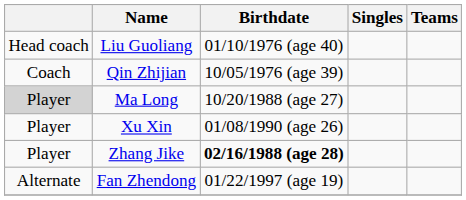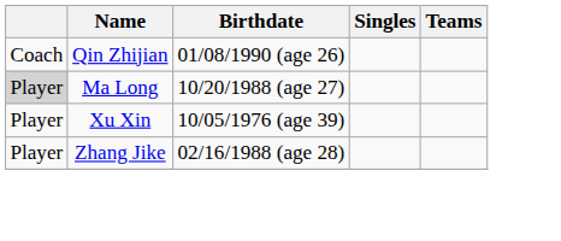 <table class="wikitable" style="text-align: center;">
 <tr>
 <th></th>
 <th>Name</th>
 <th>Birthdate</th>
 <th>Singles</th>
 <th>Teams</th>
 </tr>
 <tr>
-<td>Head coach</td>
-<td><a href='#'>Liu Guoliang</a></td>
-<td>01/10/1976 (age 40)</td>
-<td></td>
-<td></td>
-</tr>
-<tr>
 <td>Coach</td>
 <td><a href='#'>Qin Zhijian</a></td>
-<td>10/05/1976 (age 39)</td>
+<td>01/08/1990 (age 26)</td>
 <td></td>
 <td></td>
 </tr>
 <tr>
 <td style="background: lightgrey;">Player</td>
 <td><a href='#'>Ma Long</a></td>
 <td>10/20/1988 (age 27)</td>
 <td></td>
 <td></td>
 </tr>
 <tr>
 <td>Player</td>
 <td><a href='#'>Xu Xin</a></td>
-<td>01/08/1990 (age 26)</td>
+<td>10/05/1976 (age 39)</td>
 <td></td>
 <td></td>
 </tr>
 <tr>
 <td>Player</td>
 <td><a href='#'>Zhang Jike</a></td>
-<td><strong>02/16/1988 (age 28)</strong></td>
-<td></td>
-<td></td>
-</tr>
-<tr>
-<td>Alternate</td>
-<td><a href='#'>Fan Zhendong</a></td>
-<td>01/22/1997 (age 19)</td>
+<td>02/16/1988 (age 28)</td>
 <td></td>
 <td></td>
 </tr>
 <tr>
 </tr>
 </table>
